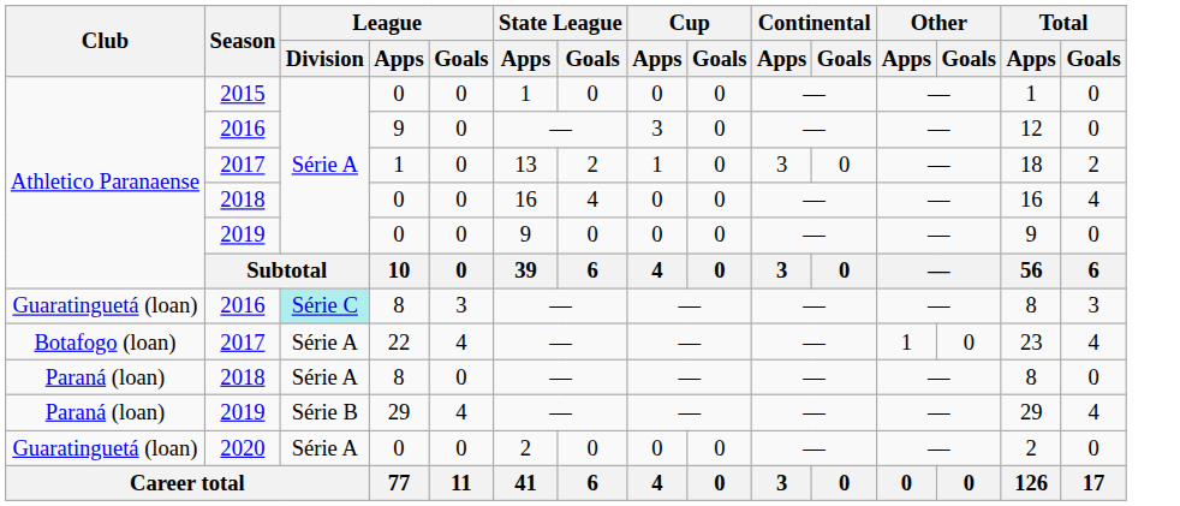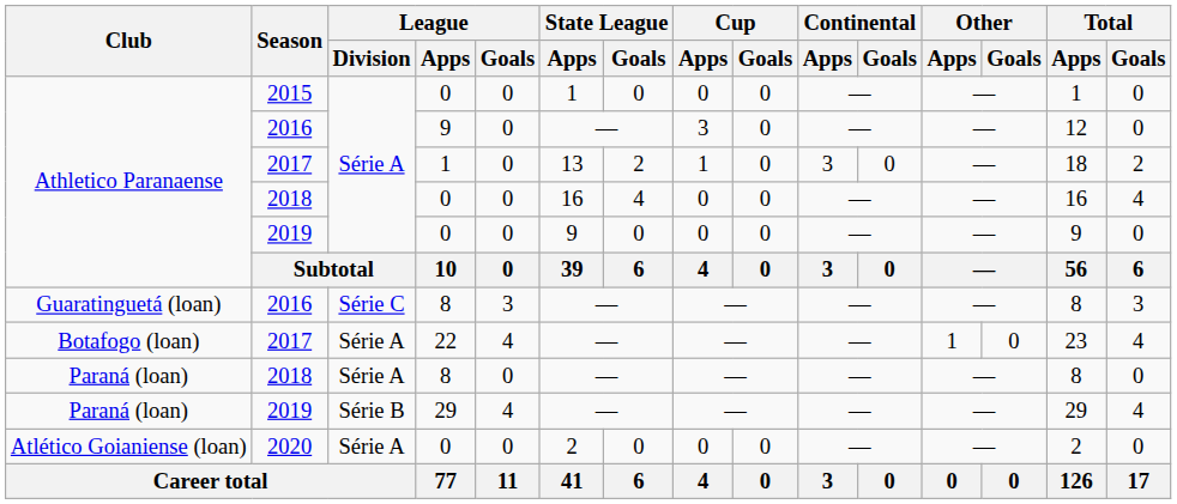 <table class="wikitable" style="text-align: center;">
 <tr>
 <th rowspan="2">Club</th>
 <th rowspan="2">Season</th>
 <th colspan="3">League</th>
 <th colspan="2">State League</th>
 <th colspan="2">Cup</th>
 <th colspan="2">Continental</th>
 <th colspan="2">Other</th>
 <th colspan="2">Total</th>
 </tr>
 <tr>
 <th>Division</th>
 <th>Apps</th>
 <th>Goals</th>
 <th>Apps</th>
 <th>Goals</th>
 <th>Apps</th>
 <th>Goals</th>
 <th>Apps</th>
 <th>Goals</th>
 <th>Apps</th>
 <th>Goals</th>
 <th>Apps</th>
 <th>Goals</th>
 </tr>
 <tr>
 <td rowspan="6" valign="center"><a href='#'>Athletico Paranaense</a></td>
 <td><a href='#'>2015</a></td>
 <td rowspan=5><a href='#'>Série A</a></td>
 <td>0</td>
 <td>0</td>
 <td>1</td>
 <td>0</td>
 <td>0</td>
 <td>0</td>
 <td colspan="2">—</td>
 <td colspan="2">—</td>
 <td>1</td>
 <td>0</td>
 </tr>
 <tr>
 <td><a href='#'>2016</a></td>
 <td>9</td>
 <td>0</td>
 <td colspan="2">—</td>
 <td>3</td>
 <td>0</td>
 <td colspan="2">—</td>
 <td colspan="2">—</td>
 <td>12</td>
 <td>0</td>
 </tr>
 <tr>
 <td><a href='#'>2017</a></td>
 <td>1</td>
 <td>0</td>
 <td>13</td>
 <td>2</td>
 <td>1</td>
 <td>0</td>
 <td>3</td>
 <td>0</td>
 <td colspan="2">—</td>
 <td>18</td>
 <td>2</td>
 </tr>
 <tr>
 <td><a href='#'>2018</a></td>
 <td>0</td>
 <td>0</td>
 <td>16</td>
 <td>4</td>
 <td>0</td>
 <td>0</td>
 <td colspan="2">—</td>
 <td colspan="2">—</td>
 <td>16</td>
 <td>4</td>
 </tr>
 <tr>
 <td><a href='#'>2019</a></td>
 <td>0</td>
 <td>0</td>
 <td>9</td>
 <td>0</td>
 <td>0</td>
 <td>0</td>
 <td colspan="2">—</td>
 <td colspan="2">—</td>
 <td>9</td>
 <td>0</td>
 </tr>
 <tr>
 <th colspan="2">Subtotal</th>
 <th>10</th>
 <th>0</th>
 <th>39</th>
 <th>6</th>
 <th>4</th>
 <th>0</th>
 <th>3</th>
 <th>0</th>
 <th colspan="2">—</th>
 <th>56</th>
 <th>6</th>
 </tr>
 <tr>
 <td valign="center"><a href='#'>Guaratinguetá</a> (loan)</td>
 <td><a href='#'>2016</a></td>
-<td style="background: paleturquoise;"><a href='#'>Série C</a></td>
+<td><a href='#'>Série C</a></td>
 <td>8</td>
 <td>3</td>
 <td colspan="2">—</td>
 <td colspan="2">—</td>
 <td colspan="2">—</td>
 <td colspan="2">—</td>
 <td>8</td>
 <td>3</td>
 </tr>
 <tr>
 <td valign="center"><a href='#'>Botafogo</a> (loan)</td>
 <td><a href='#'>2017</a></td>
 <td>Série A</td>
 <td>22</td>
 <td>4</td>
 <td colspan="2">—</td>
 <td colspan="2">—</td>
 <td colspan="2">—</td>
 <td>1</td>
 <td>0</td>
 <td>23</td>
 <td>4</td>
 </tr>
 <tr>
 <td valign="center"><a href='#'>Paraná</a> (loan)</td>
 <td><a href='#'>2018</a></td>
 <td>Série A</td>
 <td>8</td>
 <td>0</td>
 <td colspan="2">—</td>
 <td colspan="2">—</td>
 <td colspan="2">—</td>
 <td colspan="2">—</td>
 <td>8</td>
 <td>0</td>
 </tr>
 <tr>
 <td valign="center"><a href='#'>Paraná</a> (loan)</td>
 <td><a href='#'>2019</a></td>
 <td>Série B</td>
 <td>29</td>
 <td>4</td>
 <td colspan="2">—</td>
 <td colspan="2">—</td>
 <td colspan="2">—</td>
 <td colspan="2">—</td>
 <td>29</td>
 <td>4</td>
 </tr>
 <tr>
-<td valign="center"><a href='#'>Guaratinguetá</a> (loan)</td>
+<td valign="center"><a href='#'>Atlético Goianiense</a> (loan)</td>
 <td><a href='#'>2020</a></td>
 <td>Série A</td>
 <td>0</td>
 <td>0</td>
 <td>2</td>
 <td>0</td>
 <td>0</td>
 <td>0</td>
 <td colspan="2">—</td>
 <td colspan="2">—</td>
 <td>2</td>
 <td>0</td>
 </tr>
 <tr>
 <th colspan="3"><strong>Career total</strong></th>
 <th>77</th>
 <th>11</th>
 <th>41</th>
 <th>6</th>
 <th>4</th>
 <th>0</th>
 <th>3</th>
 <th>0</th>
 <th>0</th>
 <th>0</th>
 <th>126</th>
 <th>17</th>
 </tr>
 </table>
